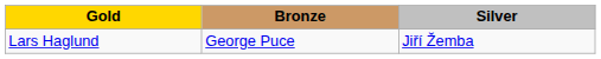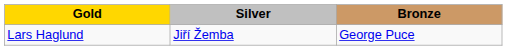 <table class="wikitable" style="text-align:left">
 <tr align="center">
 <td width=200 bgcolor=gold><strong>Gold</strong></td>
+<td width=200 bgcolor=silver><strong>Silver</strong></td>
 <td width=200 bgcolor=CC9966><strong>Bronze</strong></td>
-<td width=200 bgcolor=silver><strong>Silver</strong></td>
 </tr>
 <tr>
 <td><a href='#'>Lars Haglund</a><br><em></em></td>
+<td><a href='#'>Jiří Žemba</a><br><em></em></td>
 <td><a href='#'>George Puce</a><br><em></em></td>
-<td><a href='#'>Jiří Žemba</a><br><em></em></td>
 </tr>
 </table>
